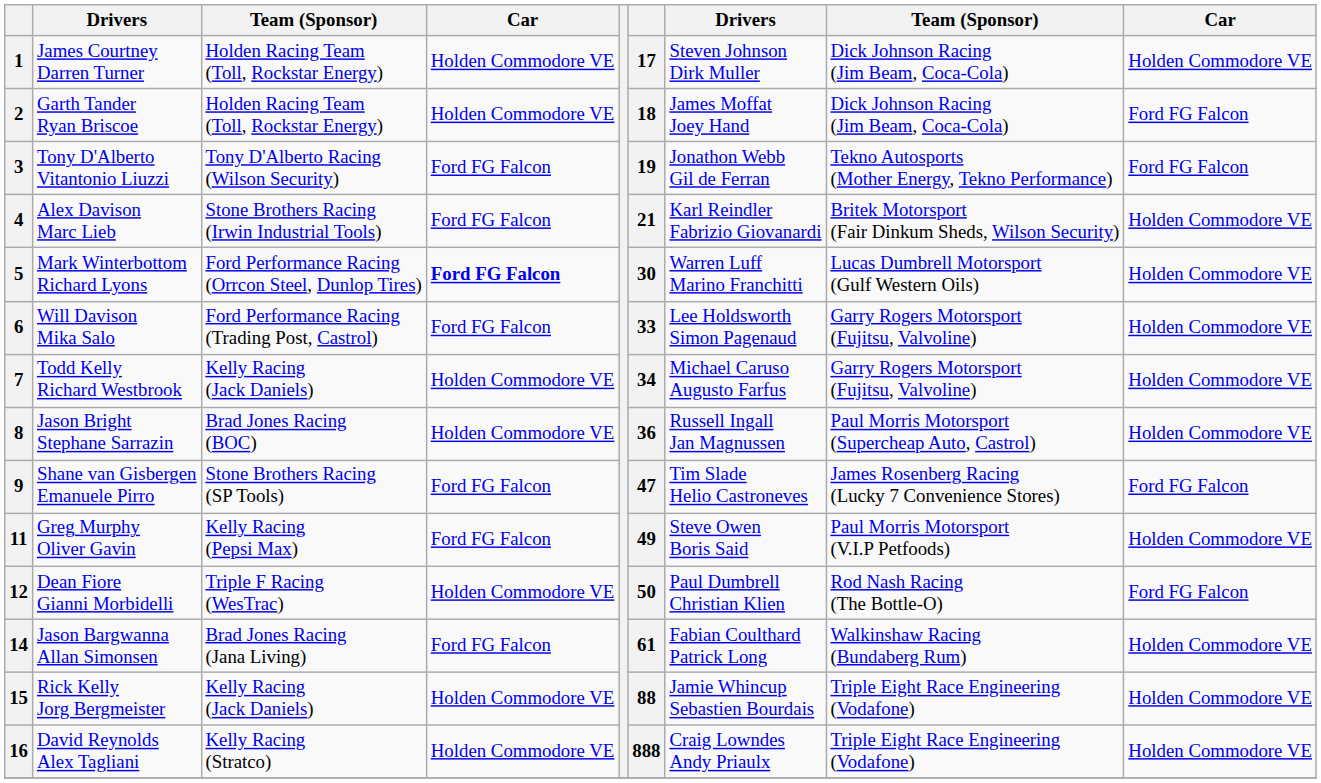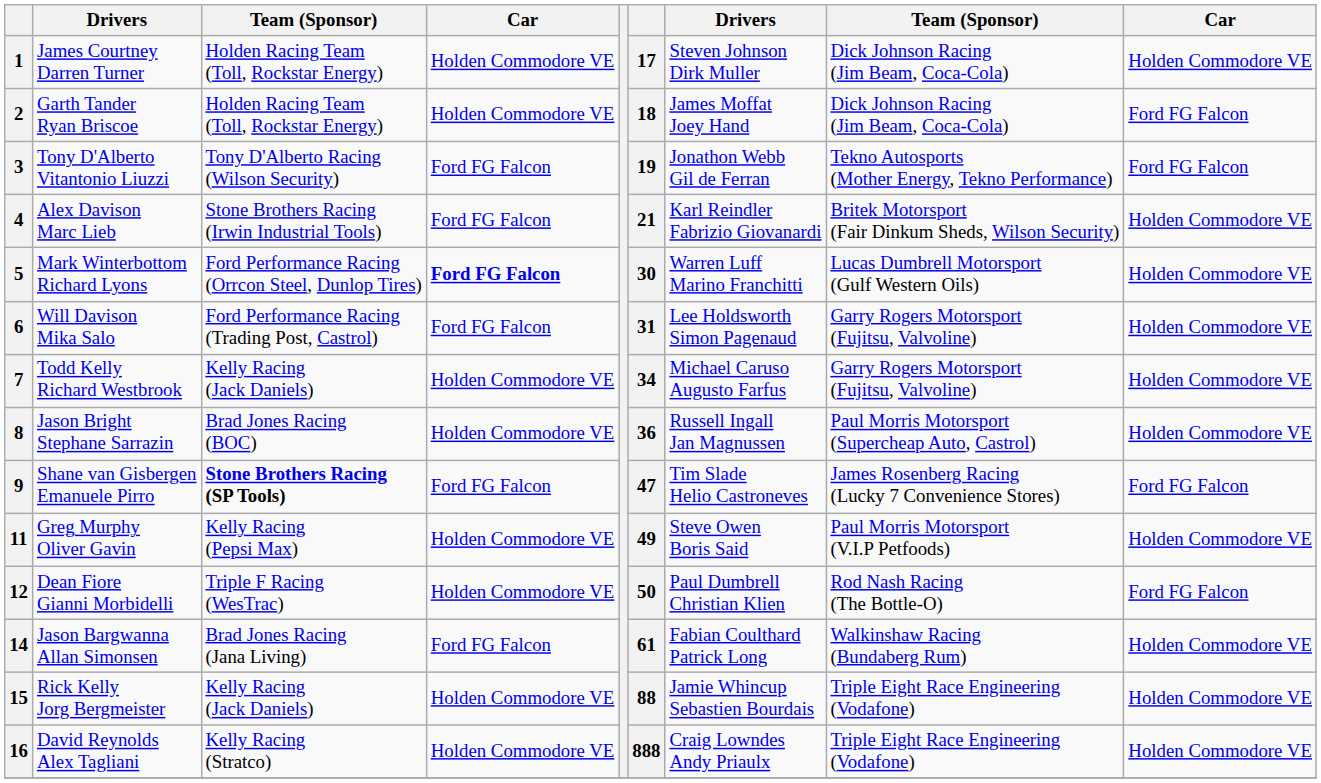 <table class="wikitable" style=font-size:80%;>
 <tr>
 <th></th>
 <th>Drivers</th>
 <th>Team (Sponsor)</th>
 <th>Car</th>
 <th rowspan=15></th>
 <th></th>
 <th>Drivers</th>
 <th>Team (Sponsor)</th>
 <th>Car</th>
 </tr>
 <tr>
 <th>1</th>
 <td> <a href='#'>James Courtney</a><br> <a href='#'>Darren Turner</a></td>
 <td><a href='#'>Holden Racing Team</a><br>(<a href='#'>Toll</a>, <a href='#'>Rockstar Energy</a>)</td>
 <td><a href='#'>Holden Commodore VE</a></td>
 <th>17</th>
 <td> <a href='#'>Steven Johnson</a><br> <a href='#'>Dirk Muller</a></td>
 <td><a href='#'>Dick Johnson Racing</a><br>(<a href='#'>Jim Beam</a>, <a href='#'>Coca-Cola</a>)</td>
 <td><a href='#'>Holden Commodore VE</a></td>
 </tr>
 <tr>
 <th>2</th>
 <td> <a href='#'>Garth Tander</a><br> <a href='#'>Ryan Briscoe</a></td>
 <td><a href='#'>Holden Racing Team</a><br>(<a href='#'>Toll</a>, <a href='#'>Rockstar Energy</a>)</td>
 <td><a href='#'>Holden Commodore VE</a></td>
 <th>18</th>
 <td> <a href='#'>James Moffat</a><br> <a href='#'>Joey Hand</a></td>
 <td><a href='#'>Dick Johnson Racing</a><br>(<a href='#'>Jim Beam</a>, <a href='#'>Coca-Cola</a>)</td>
 <td><a href='#'>Ford FG Falcon</a></td>
 </tr>
 <tr>
 <th>3</th>
 <td> <a href='#'>Tony D'Alberto</a><br> <a href='#'>Vitantonio Liuzzi</a></td>
 <td><a href='#'>Tony D'Alberto Racing</a><br>(<a href='#'>Wilson Security</a>)</td>
 <td><a href='#'>Ford FG Falcon</a></td>
 <th>19</th>
 <td> <a href='#'>Jonathon Webb</a><br> <a href='#'>Gil de Ferran</a></td>
 <td><a href='#'>Tekno Autosports</a><br>(<a href='#'>Mother Energy</a>, <a href='#'>Tekno Performance</a>)</td>
 <td><a href='#'>Ford FG Falcon</a></td>
 </tr>
 <tr>
 <th>4</th>
 <td> <a href='#'>Alex Davison</a><br> <a href='#'>Marc Lieb</a></td>
 <td><a href='#'>Stone Brothers Racing</a><br>(<a href='#'>Irwin Industrial Tools</a>)</td>
 <td><a href='#'>Ford FG Falcon</a></td>
 <th>21</th>
 <td> <a href='#'>Karl Reindler</a><br> <a href='#'>Fabrizio Giovanardi</a></td>
 <td><a href='#'>Britek Motorsport</a><br>(Fair Dinkum Sheds, <a href='#'>Wilson Security</a>)</td>
 <td><a href='#'>Holden Commodore VE</a></td>
 </tr>
 <tr>
 <th>5</th>
 <td> <a href='#'>Mark Winterbottom</a><br> <a href='#'>Richard Lyons</a></td>
 <td><a href='#'>Ford Performance Racing</a><br>(<a href='#'>Orrcon Steel</a>, <a href='#'>Dunlop Tires</a>)</td>
 <td><strong><a href='#'>Ford FG Falcon</a></strong></td>
 <th>30</th>
 <td> <a href='#'>Warren Luff</a><br> <a href='#'>Marino Franchitti</a></td>
 <td><a href='#'>Lucas Dumbrell Motorsport</a><br>(Gulf Western Oils)</td>
 <td><a href='#'>Holden Commodore VE</a></td>
 </tr>
 <tr>
 <th>6</th>
 <td> <a href='#'>Will Davison</a><br> <a href='#'>Mika Salo</a></td>
 <td><a href='#'>Ford Performance Racing</a><br>(Trading Post, <a href='#'>Castrol</a>)</td>
 <td><a href='#'>Ford FG Falcon</a></td>
-<th>33</th>
+<th>31</th>
 <td> <a href='#'>Lee Holdsworth</a><br> <a href='#'>Simon Pagenaud</a></td>
 <td><a href='#'>Garry Rogers Motorsport</a><br>(<a href='#'>Fujitsu</a>, <a href='#'>Valvoline</a>)</td>
 <td><a href='#'>Holden Commodore VE</a></td>
 </tr>
 <tr>
 <th>7</th>
 <td> <a href='#'>Todd Kelly</a><br> <a href='#'>Richard Westbrook</a></td>
 <td><a href='#'>Kelly Racing</a><br>(<a href='#'>Jack Daniels</a>)</td>
 <td><a href='#'>Holden Commodore VE</a></td>
 <th>34</th>
 <td> <a href='#'>Michael Caruso</a><br> <a href='#'>Augusto Farfus</a></td>
 <td><a href='#'>Garry Rogers Motorsport</a><br>(<a href='#'>Fujitsu</a>, <a href='#'>Valvoline</a>)</td>
 <td><a href='#'>Holden Commodore VE</a></td>
 </tr>
 <tr>
 <th>8</th>
 <td> <a href='#'>Jason Bright</a><br> <a href='#'>Stephane Sarrazin</a></td>
 <td><a href='#'>Brad Jones Racing</a><br>(<a href='#'>BOC</a>)</td>
 <td><a href='#'>Holden Commodore VE</a></td>
 <th>36</th>
 <td> <a href='#'>Russell Ingall</a><br> <a href='#'>Jan Magnussen</a></td>
 <td><a href='#'>Paul Morris Motorsport</a><br>(<a href='#'>Supercheap Auto</a>, <a href='#'>Castrol</a>)</td>
 <td><a href='#'>Holden Commodore VE</a></td>
 </tr>
 <tr>
 <th>9</th>
 <td> <a href='#'>Shane van Gisbergen</a><br> <a href='#'>Emanuele Pirro</a></td>
-<td><a href='#'>Stone Brothers Racing</a><br>(SP Tools)</td>
+<td><strong><a href='#'>Stone Brothers Racing</a><br>(SP Tools)</strong></td>
 <td><a href='#'>Ford FG Falcon</a></td>
 <th>47</th>
 <td> <a href='#'>Tim Slade</a><br> <a href='#'>Helio Castroneves</a></td>
 <td><a href='#'>James Rosenberg Racing</a><br>(Lucky 7 Convenience Stores)</td>
 <td><a href='#'>Ford FG Falcon</a></td>
 </tr>
 <tr>
 <th>11</th>
 <td> <a href='#'>Greg Murphy</a><br> <a href='#'>Oliver Gavin</a></td>
 <td><a href='#'>Kelly Racing</a><br>(<a href='#'>Pepsi Max</a>)</td>
-<td><a href='#'>Ford FG Falcon</a></td>
+<td><a href='#'>Holden Commodore VE</a></td>
 <th>49</th>
 <td> <a href='#'>Steve Owen</a><br> <a href='#'>Boris Said</a></td>
 <td><a href='#'>Paul Morris Motorsport</a><br>(V.I.P Petfoods)</td>
 <td><a href='#'>Holden Commodore VE</a></td>
 </tr>
 <tr>
 <th>12</th>
 <td> <a href='#'>Dean Fiore</a><br> <a href='#'>Gianni Morbidelli</a></td>
 <td><a href='#'>Triple F Racing</a><br>(<a href='#'>WesTrac</a>)</td>
 <td><a href='#'>Holden Commodore VE</a></td>
 <th>50</th>
 <td> <a href='#'>Paul Dumbrell</a><br> <a href='#'>Christian Klien</a></td>
 <td><a href='#'>Rod Nash Racing</a><br>(The Bottle-O)</td>
 <td><a href='#'>Ford FG Falcon</a></td>
 </tr>
 <tr>
 <th>14</th>
 <td> <a href='#'>Jason Bargwanna</a><br> <a href='#'>Allan Simonsen</a></td>
 <td><a href='#'>Brad Jones Racing</a><br>(Jana Living)</td>
 <td><a href='#'>Ford FG Falcon</a></td>
 <th>61</th>
 <td> <a href='#'>Fabian Coulthard</a><br> <a href='#'>Patrick Long</a></td>
 <td><a href='#'>Walkinshaw Racing</a><br>(<a href='#'>Bundaberg Rum</a>)</td>
 <td><a href='#'>Holden Commodore VE</a></td>
 </tr>
 <tr>
 <th>15</th>
 <td> <a href='#'>Rick Kelly</a><br> <a href='#'>Jorg Bergmeister</a></td>
 <td><a href='#'>Kelly Racing</a><br>(<a href='#'>Jack Daniels</a>)</td>
 <td><a href='#'>Holden Commodore VE</a></td>
 <th>88</th>
 <td> <a href='#'>Jamie Whincup</a><br> <a href='#'>Sebastien Bourdais</a></td>
 <td><a href='#'>Triple Eight Race Engineering</a><br>(<a href='#'>Vodafone</a>)</td>
 <td><a href='#'>Holden Commodore VE</a></td>
 </tr>
 <tr>
 <th>16</th>
 <td> <a href='#'>David Reynolds</a><br> <a href='#'>Alex Tagliani</a></td>
 <td><a href='#'>Kelly Racing</a><br>(Stratco)</td>
 <td><a href='#'>Holden Commodore VE</a></td>
 <th>888</th>
 <td> <a href='#'>Craig Lowndes</a><br> <a href='#'>Andy Priaulx</a></td>
 <td><a href='#'>Triple Eight Race Engineering</a><br>(<a href='#'>Vodafone</a>)</td>
 <td><a href='#'>Holden Commodore VE</a></td>
 </tr>
 <tr>
 </tr>
 </table>
